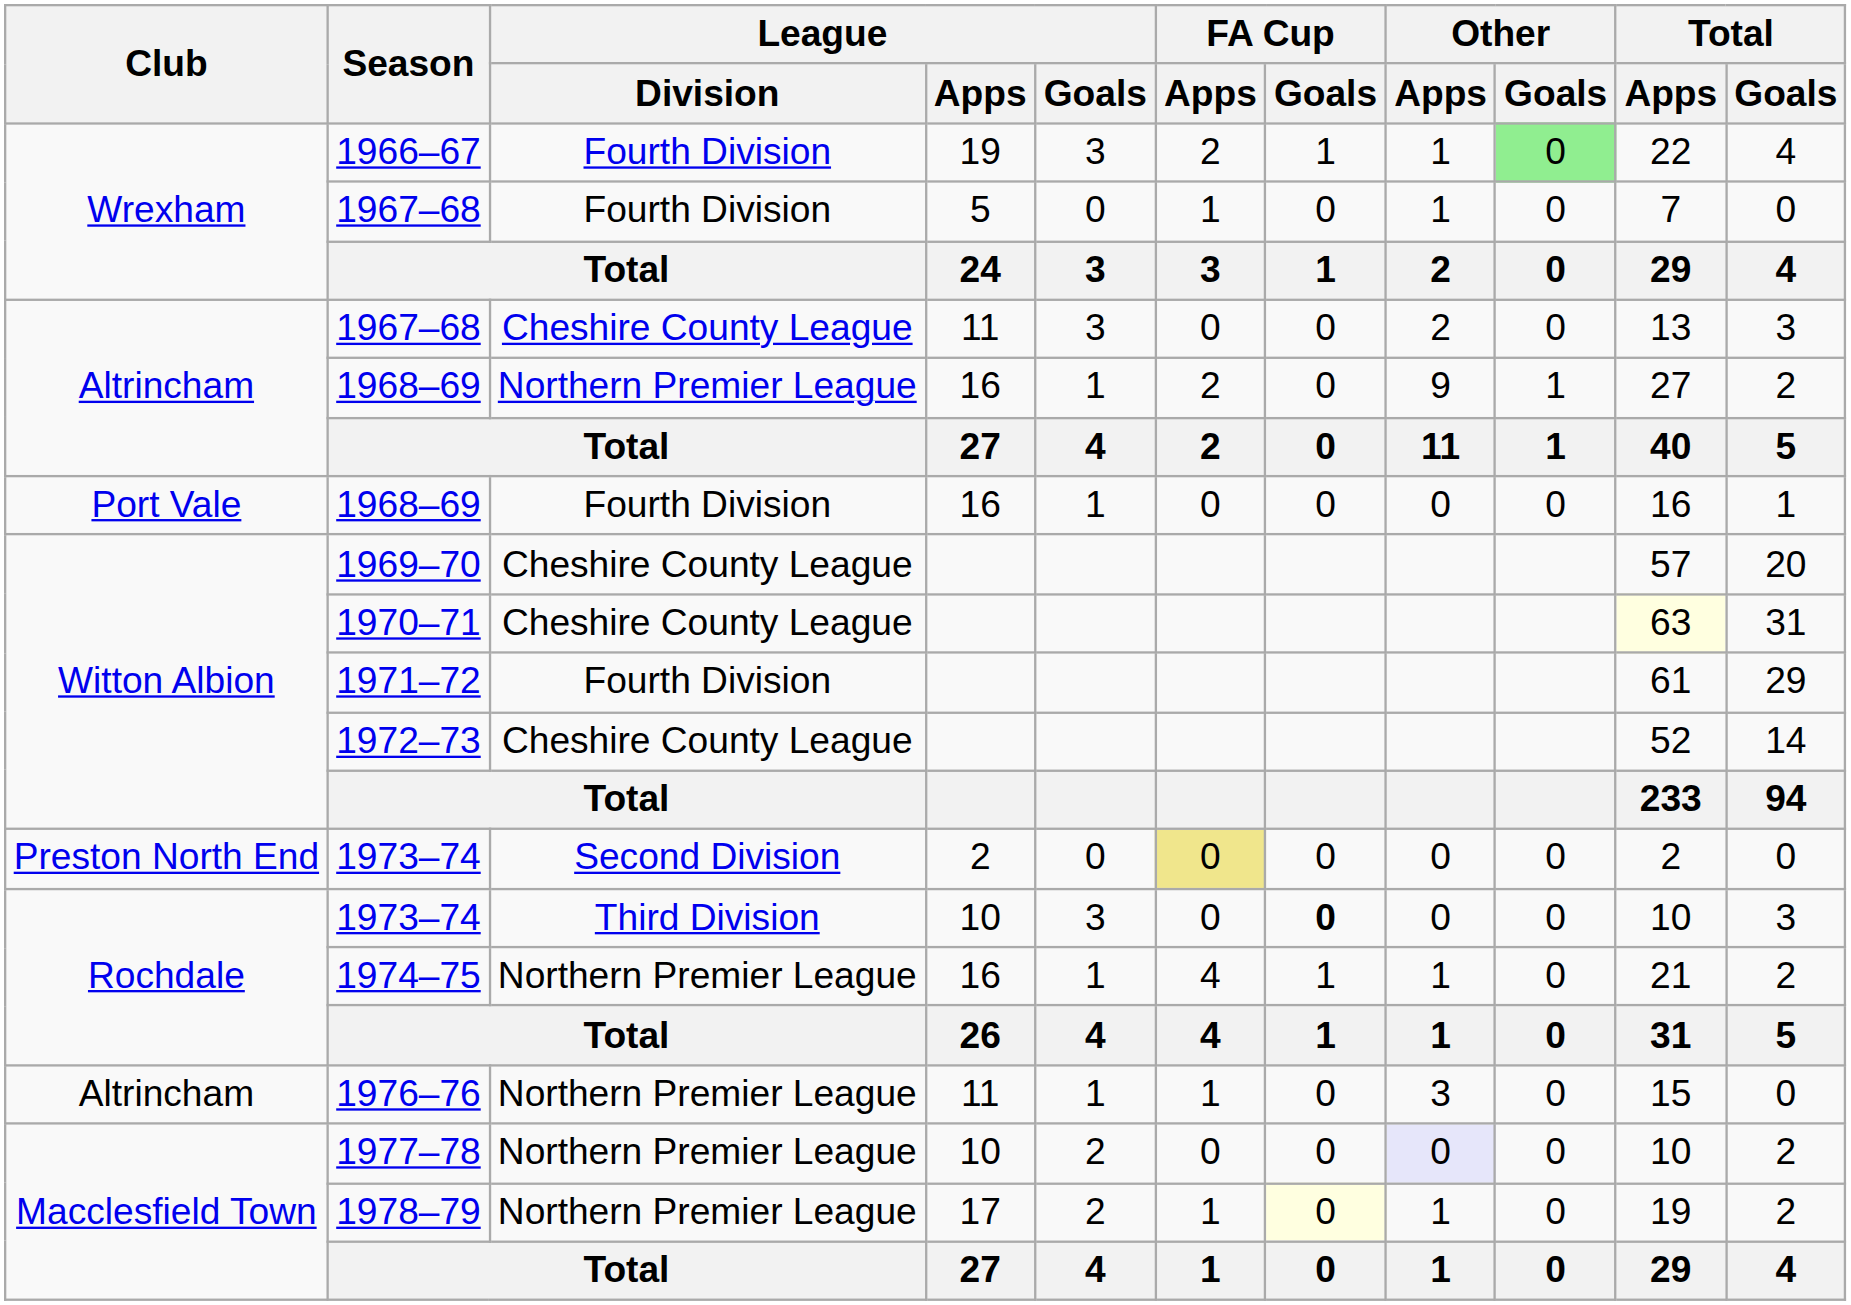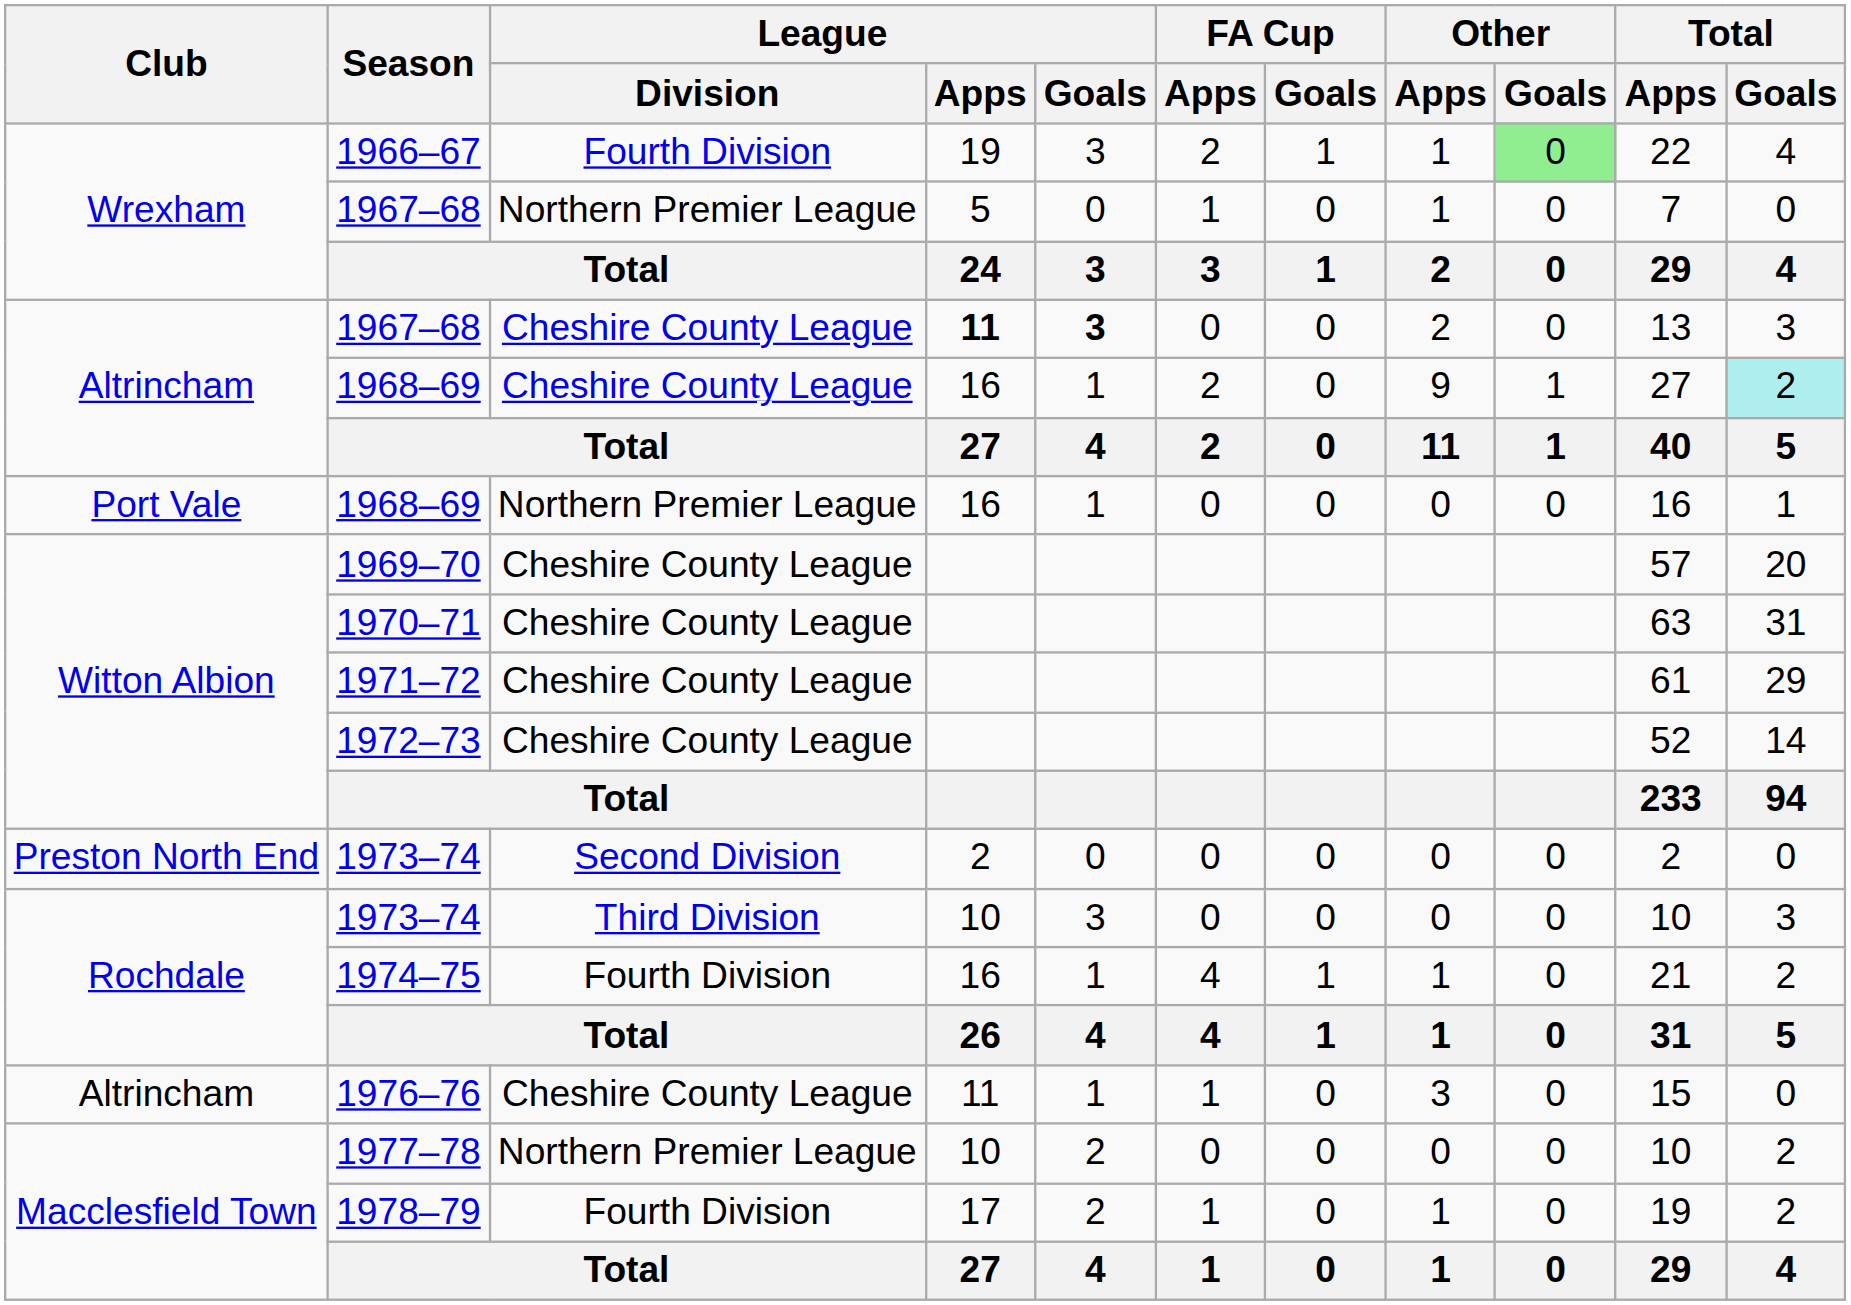 <table class="wikitable" style="text-align: center;">
 <tr>
 <th rowspan="2">Club</th>
 <th rowspan="2">Season</th>
 <th colspan="3">League</th>
 <th colspan="2">FA Cup</th>
 <th colspan="2">Other</th>
 <th colspan="2">Total</th>
 </tr>
 <tr>
 <th>Division</th>
 <th>Apps</th>
 <th>Goals</th>
 <th>Apps</th>
 <th>Goals</th>
 <th>Apps</th>
 <th>Goals</th>
 <th>Apps</th>
 <th>Goals</th>
 </tr>
 <tr>
 <td rowspan="3"><a href='#'>Wrexham</a></td>
 <td><a href='#'>1966–67</a></td>
 <td><a href='#'>Fourth Division</a></td>
 <td>19</td>
 <td>3</td>
 <td>2</td>
 <td>1</td>
 <td>1</td>
 <td style="background: lightgreen;">0</td>
 <td>22</td>
 <td>4</td>
 </tr>
 <tr>
 <td><a href='#'>1967–68</a></td>
-<td>Fourth Division</td>
+<td>Northern Premier League</td>
 <td>5</td>
 <td>0</td>
 <td>1</td>
 <td>0</td>
 <td>1</td>
 <td>0</td>
 <td>7</td>
 <td>0</td>
 </tr>
 <tr>
 <th colspan="2">Total</th>
 <th>24</th>
 <th>3</th>
 <th>3</th>
 <th>1</th>
 <th>2</th>
 <th>0</th>
 <th>29</th>
 <th>4</th>
 </tr>
 <tr>
 <td rowspan="3"><a href='#'>Altrincham</a></td>
 <td><a href='#'>1967–68</a></td>
 <td><a href='#'>Cheshire County League</a></td>
-<td>11</td>
-<td>3</td>
+<td><strong>11</strong></td>
+<td><strong>3</strong></td>
 <td>0</td>
 <td>0</td>
 <td>2</td>
 <td>0</td>
 <td>13</td>
 <td>3</td>
 </tr>
 <tr>
 <td><a href='#'>1968–69</a></td>
-<td><a href='#'>Northern Premier League</a></td>
+<td><a href='#'>Cheshire County League</a></td>
 <td>16</td>
 <td>1</td>
 <td>2</td>
 <td>0</td>
 <td>9</td>
 <td>1</td>
 <td>27</td>
-<td>2</td>
+<td style="background: paleturquoise;">2</td>
 </tr>
 <tr>
 <th colspan="2">Total</th>
 <th>27</th>
 <th>4</th>
 <th>2</th>
 <th>0</th>
 <th>11</th>
 <th>1</th>
 <th>40</th>
 <th>5</th>
 </tr>
 <tr>
 <td><a href='#'>Port Vale</a></td>
 <td><a href='#'>1968–69</a></td>
-<td>Fourth Division</td>
+<td>Northern Premier League</td>
 <td>16</td>
 <td>1</td>
 <td>0</td>
 <td>0</td>
 <td>0</td>
 <td>0</td>
 <td>16</td>
 <td>1</td>
 </tr>
 <tr>
 <td rowspan="5"><a href='#'>Witton Albion</a></td>
 <td><a href='#'>1969–70</a></td>
 <td>Cheshire County League</td>
 <td></td>
 <td></td>
 <td></td>
 <td></td>
 <td></td>
 <td></td>
 <td>57</td>
 <td>20</td>
 </tr>
 <tr>
 <td><a href='#'>1970–71</a></td>
 <td>Cheshire County League</td>
 <td></td>
 <td></td>
 <td></td>
 <td></td>
 <td></td>
 <td></td>
-<td style="background: lightyellow;">63</td>
+<td>63</td>
 <td>31</td>
 </tr>
 <tr>
 <td><a href='#'>1971–72</a></td>
-<td>Fourth Division</td>
+<td>Cheshire County League</td>
 <td></td>
 <td></td>
 <td></td>
 <td></td>
 <td></td>
 <td></td>
 <td>61</td>
 <td>29</td>
 </tr>
 <tr>
 <td><a href='#'>1972–73</a></td>
 <td>Cheshire County League</td>
 <td></td>
 <td></td>
 <td></td>
 <td></td>
 <td></td>
 <td></td>
 <td>52</td>
 <td>14</td>
 </tr>
 <tr>
 <th colspan="2">Total</th>
 <th></th>
 <th></th>
 <th></th>
 <th></th>
 <th></th>
 <th></th>
 <th>233</th>
 <th>94</th>
 </tr>
 <tr>
 <td><a href='#'>Preston North End</a></td>
 <td><a href='#'>1973–74</a></td>
 <td><a href='#'>Second Division</a></td>
 <td>2</td>
 <td>0</td>
-<td style="background: khaki;">0</td>
+<td>0</td>
 <td>0</td>
 <td>0</td>
 <td>0</td>
 <td>2</td>
 <td>0</td>
 </tr>
 <tr>
 <td rowspan="3"><a href='#'>Rochdale</a></td>
 <td><a href='#'>1973–74</a></td>
 <td><a href='#'>Third Division</a></td>
 <td>10</td>
 <td>3</td>
 <td>0</td>
-<td><strong>0</strong></td>
+<td>0</td>
 <td>0</td>
 <td>0</td>
 <td>10</td>
 <td>3</td>
 </tr>
 <tr>
 <td><a href='#'>1974–75</a></td>
-<td>Northern Premier League</td>
+<td>Fourth Division</td>
 <td>16</td>
 <td>1</td>
 <td>4</td>
 <td>1</td>
 <td>1</td>
 <td>0</td>
 <td>21</td>
 <td>2</td>
 </tr>
 <tr>
 <th colspan="2">Total</th>
 <th>26</th>
 <th>4</th>
 <th>4</th>
 <th>1</th>
 <th>1</th>
 <th>0</th>
 <th>31</th>
 <th>5</th>
 </tr>
 <tr>
 <td>Altrincham</td>
 <td><a href='#'>1976–76</a></td>
-<td>Northern Premier League</td>
+<td>Cheshire County League</td>
 <td>11</td>
 <td>1</td>
 <td>1</td>
 <td>0</td>
 <td>3</td>
 <td>0</td>
 <td>15</td>
 <td>0</td>
 </tr>
 <tr>
 <td rowspan="3"><a href='#'>Macclesfield Town</a></td>
 <td><a href='#'>1977–78</a></td>
 <td>Northern Premier League</td>
 <td>10</td>
 <td>2</td>
 <td>0</td>
 <td>0</td>
-<td style="background: lavender;">0</td>
+<td>0</td>
 <td>0</td>
 <td>10</td>
 <td>2</td>
 </tr>
 <tr>
 <td><a href='#'>1978–79</a></td>
-<td>Northern Premier League</td>
+<td>Fourth Division</td>
 <td>17</td>
 <td>2</td>
 <td>1</td>
-<td style="background: lightyellow;">0</td>
+<td>0</td>
 <td>1</td>
 <td>0</td>
 <td>19</td>
 <td>2</td>
 </tr>
 <tr>
 <th colspan="2">Total</th>
 <th>27</th>
 <th>4</th>
 <th>1</th>
 <th>0</th>
 <th>1</th>
 <th>0</th>
 <th>29</th>
 <th>4</th>
 </tr>
 </table>
